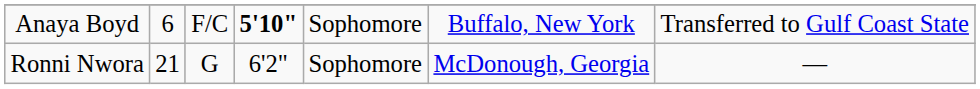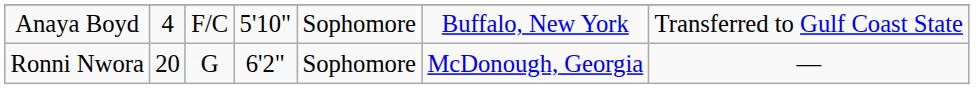 <table class="wikitable sortable" border="1" style="text-align: center;">
 <tr align=center>
 </tr>
 <tr>
 <td>Anaya Boyd</td>
-<td>6</td>
+<td>4</td>
 <td>F/C</td>
-<td><strong>5'10"</strong></td>
+<td>5'10"</td>
 <td>Sophomore</td>
 <td><a href='#'>Buffalo, New York</a></td>
 <td>Transferred to <a href='#'>Gulf Coast State</a></td>
 </tr>
 <tr>
 <td>Ronni Nwora</td>
-<td>21</td>
+<td>20</td>
 <td>G</td>
 <td>6'2"</td>
 <td>Sophomore</td>
 <td><a href='#'>McDonough, Georgia</a></td>
 <td>—</td>
 </tr>
 </table>
